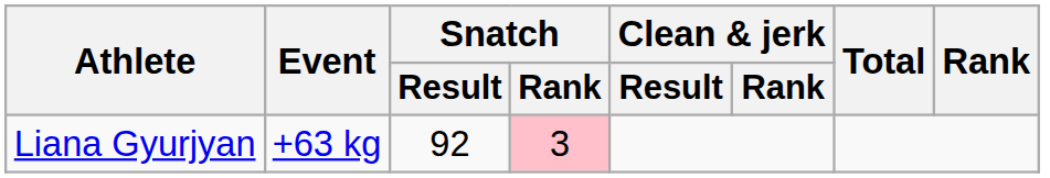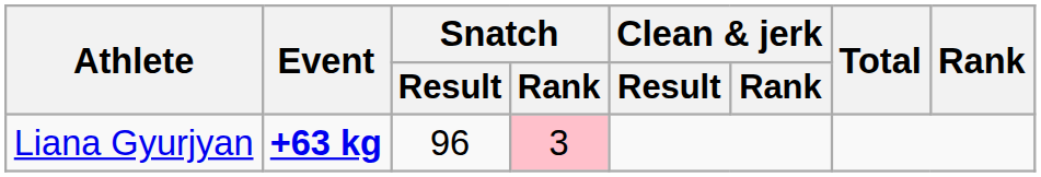 <table class="wikitable" style="font-size:90%">
 <tr>
 <th rowspan="2">Athlete</th>
 <th rowspan="2">Event</th>
 <th colspan="2">Snatch</th>
 <th colspan="2">Clean & jerk</th>
 <th rowspan="2">Total</th>
 <th rowspan="2">Rank</th>
 </tr>
 <tr style="font-size:95%">
 <th>Result</th>
 <th>Rank</th>
 <th>Result</th>
 <th>Rank</th>
 </tr>
 <tr align=center>
 <td align=left><a href='#'>Liana Gyurjyan</a></td>
-<td align=left><a href='#'>+63 kg</a></td>
-<td>92</td>
+<td align=left><strong><a href='#'>+63 kg</a></strong></td>
+<td>96</td>
 <td style="background: pink;">3</td>
 <td colspan=2></td>
 <td colspan=2></td>
 </tr>
 </table>
